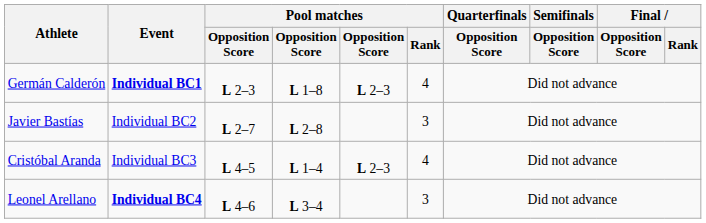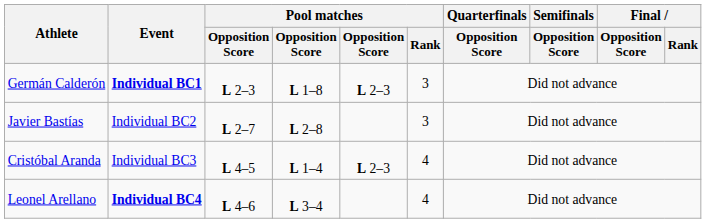 <table class=wikitable style="font-size:90%">
 <tr>
 <th rowspan="2">Athlete</th>
 <th rowspan="2">Event</th>
 <th colspan="4">Pool matches</th>
 <th>Quarterfinals</th>
 <th>Semifinals</th>
 <th colspan=2>Final / </th>
 </tr>
 <tr style="font-size:95%">
 <th>Opposition<br>Score</th>
 <th>Opposition<br>Score</th>
 <th>Opposition<br>Score</th>
 <th>Rank</th>
 <th>Opposition<br>Score</th>
 <th>Opposition<br>Score</th>
 <th>Opposition<br>Score</th>
 <th>Rank</th>
 </tr>
 <tr align=center>
 <td align=left><a href='#'>Germán Calderón</a></td>
 <td align=left><strong><a href='#'>Individual BC1</a></strong></td>
 <td><br><strong>L</strong> 2–3</td>
 <td><br><strong>L</strong> 1–8</td>
 <td><br><strong>L</strong> 2–3</td>
-<td>4</td>
+<td>3</td>
 <td colspan=4>Did not advance</td>
 </tr>
 <tr align=center>
 <td align=left><a href='#'>Javier Bastías</a></td>
 <td align=left><a href='#'>Individual BC2</a></td>
 <td><br><strong>L</strong> 2–7</td>
 <td><br><strong>L</strong> 2–8</td>
 <td></td>
 <td>3</td>
 <td colspan=4>Did not advance</td>
 </tr>
 <tr align=center>
 <td align=left><a href='#'>Cristóbal Aranda</a></td>
 <td align=left><a href='#'>Individual BC3</a></td>
 <td><br><strong>L</strong> 4–5</td>
 <td><br><strong>L</strong> 1–4</td>
 <td><br><strong>L</strong> 2–3</td>
 <td>4</td>
 <td colspan=4>Did not advance</td>
 </tr>
 <tr align=center>
 <td align=left><a href='#'>Leonel Arellano</a></td>
 <td align=left><strong><a href='#'>Individual BC4</a></strong></td>
 <td><br><strong>L</strong> 4–6</td>
 <td><br><strong>L</strong> 3–4</td>
 <td></td>
-<td>3</td>
+<td>4</td>
 <td colspan=4>Did not advance</td>
 </tr>
 </table>
